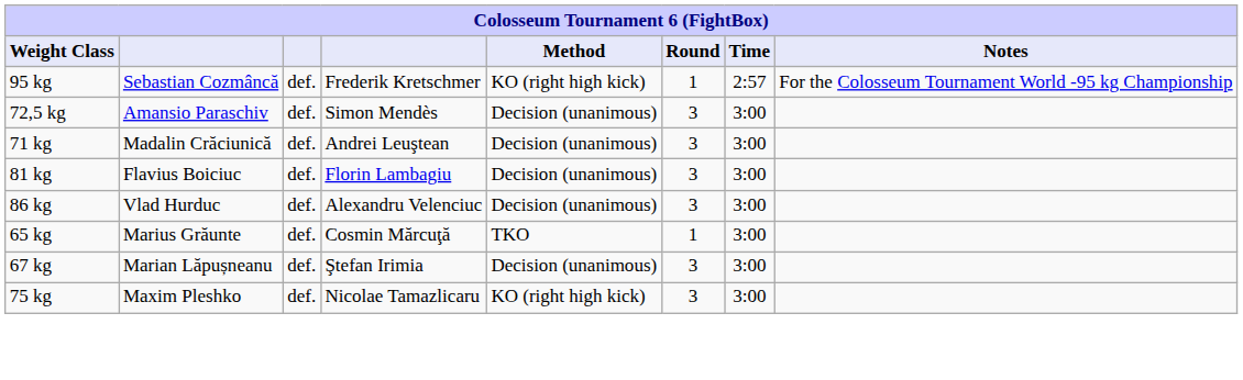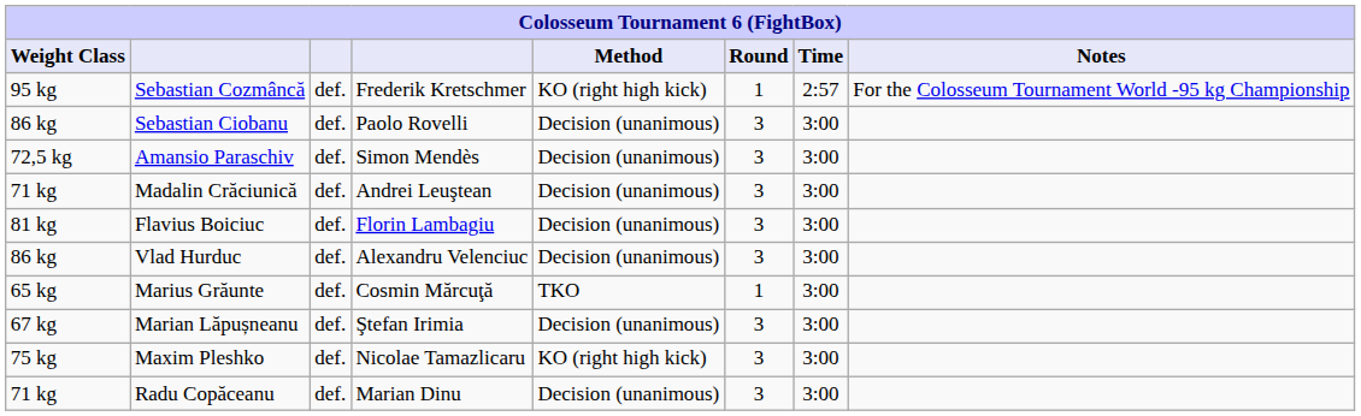 <table class="wikitable" style="font-size: 80%;">
 <tr>
 <th colspan="8" style="background-color: #ccf; color: #000080; text-align: center;"><strong>Colosseum Tournament 6 (FightBox)</strong></th>
 </tr>
 <tr>
 <th colspan="1" style="background-color: #E6E8FA; color: #000000; text-align: center;">Weight Class</th>
 <th colspan="1" style="background-color: #E6E8FA; color: #000000; text-align: center;"></th>
 <th colspan="1" style="background-color: #E6E8FA; color: #000000; text-align: center;"></th>
 <th colspan="1" style="background-color: #E6E8FA; color: #000000; text-align: center;"></th>
 <th colspan="1" style="background-color: #E6E8FA; color: #000000; text-align: center;">Method</th>
 <th colspan="1" style="background-color: #E6E8FA; color: #000000; text-align: center;">Round</th>
 <th colspan="1" style="background-color: #E6E8FA; color: #000000; text-align: center;">Time</th>
 <th colspan="1" style="background-color: #E6E8FA; color: #000000; text-align: center;">Notes</th>
 </tr>
 <tr>
 <td>95 kg</td>
 <td> <a href='#'>Sebastian Cozmâncă</a></td>
 <td align=center>def.</td>
 <td> Frederik Kretschmer</td>
 <td>KO (right high kick)</td>
 <td align=center>1</td>
 <td align=center>2:57</td>
 <td>For the <a href='#'>Colosseum Tournament World -95 kg Championship</a></td>
+</tr>
+<tr>
+<td>86 kg</td>
+<td> <a href='#'>Sebastian Ciobanu</a></td>
+<td align=center>def.</td>
+<td> Paolo Rovelli</td>
+<td>Decision (unanimous)</td>
+<td align=center>3</td>
+<td align=center>3:00</td>
+<td></td>
 </tr>
 <tr>
 <td>72,5 kg</td>
 <td> <a href='#'>Amansio Paraschiv</a></td>
 <td align=center>def.</td>
 <td> Simon Mendès</td>
 <td>Decision (unanimous)</td>
 <td align=center>3</td>
 <td align=center>3:00</td>
 <td></td>
 </tr>
 <tr>
 <td>71 kg</td>
 <td>  Madalin Crăciunică</td>
 <td align=center>def.</td>
 <td> Andrei Leuştean</td>
 <td>Decision (unanimous)</td>
 <td align=center>3</td>
 <td align=center>3:00</td>
 <td></td>
 </tr>
 <tr>
 <td>81 kg</td>
 <td> Flavius Boiciuc</td>
 <td align=center>def.</td>
 <td> <a href='#'>Florin Lambagiu</a></td>
 <td>Decision (unanimous)</td>
 <td align=center>3</td>
 <td align=center>3:00</td>
 <td></td>
 </tr>
 <tr>
 <td>86 kg</td>
 <td> Vlad Hurduc</td>
 <td align=center>def.</td>
 <td> Alexandru Velenciuc</td>
 <td>Decision (unanimous)</td>
 <td align=center>3</td>
 <td align=center>3:00</td>
 <td></td>
 </tr>
 <tr>
 <td>65 kg</td>
 <td> Marius Grăunte</td>
 <td align=center>def.</td>
 <td> Cosmin Mărcuţă</td>
 <td>TKO</td>
 <td align=center>1</td>
 <td align=center>3:00</td>
 <td></td>
 </tr>
 <tr>
 <td>67 kg</td>
 <td> Marian Lăpușneanu</td>
 <td align=center>def.</td>
 <td> Ştefan Irimia</td>
 <td>Decision (unanimous)</td>
 <td align=center>3</td>
 <td align=center>3:00</td>
 <td></td>
 </tr>
 <tr>
 <td>75 kg</td>
 <td> Maxim Pleshko</td>
 <td align=center>def.</td>
 <td> Nicolae Tamazlicaru</td>
 <td>KO (right high kick)</td>
 <td align=center>3</td>
 <td align=center>3:00</td>
 <td></td>
 </tr>
+<tr>
+<td>71 kg</td>
+<td> Radu Copăceanu</td>
+<td align=center>def.</td>
+<td> Marian Dinu</td>
+<td>Decision (unanimous)</td>
+<td align=center>3</td>
+<td align=center>3:00</td>
+<td></td>
+</tr>
 </table>
